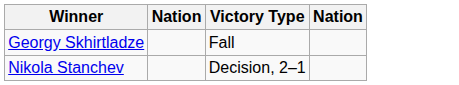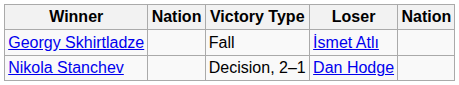 <table class="wikitable sortable" style="text-align:left;">
 <tr>
 <th>Winner</th>
 <th>Nation</th>
 <th>Victory Type</th>
+<th>Loser</th>
 <th>Nation</th>
 </tr>
 <tr>
 <td><a href='#'>Georgy Skhirtladze</a></td>
 <td></td>
 <td>Fall</td>
+<td><a href='#'>İsmet Atlı</a></td>
 <td></td>
 </tr>
 <tr>
 <td><a href='#'>Nikola Stanchev</a></td>
 <td></td>
 <td>Decision, 2–1</td>
+<td><a href='#'>Dan Hodge</a></td>
 <td></td>
 </tr>
 </table>
